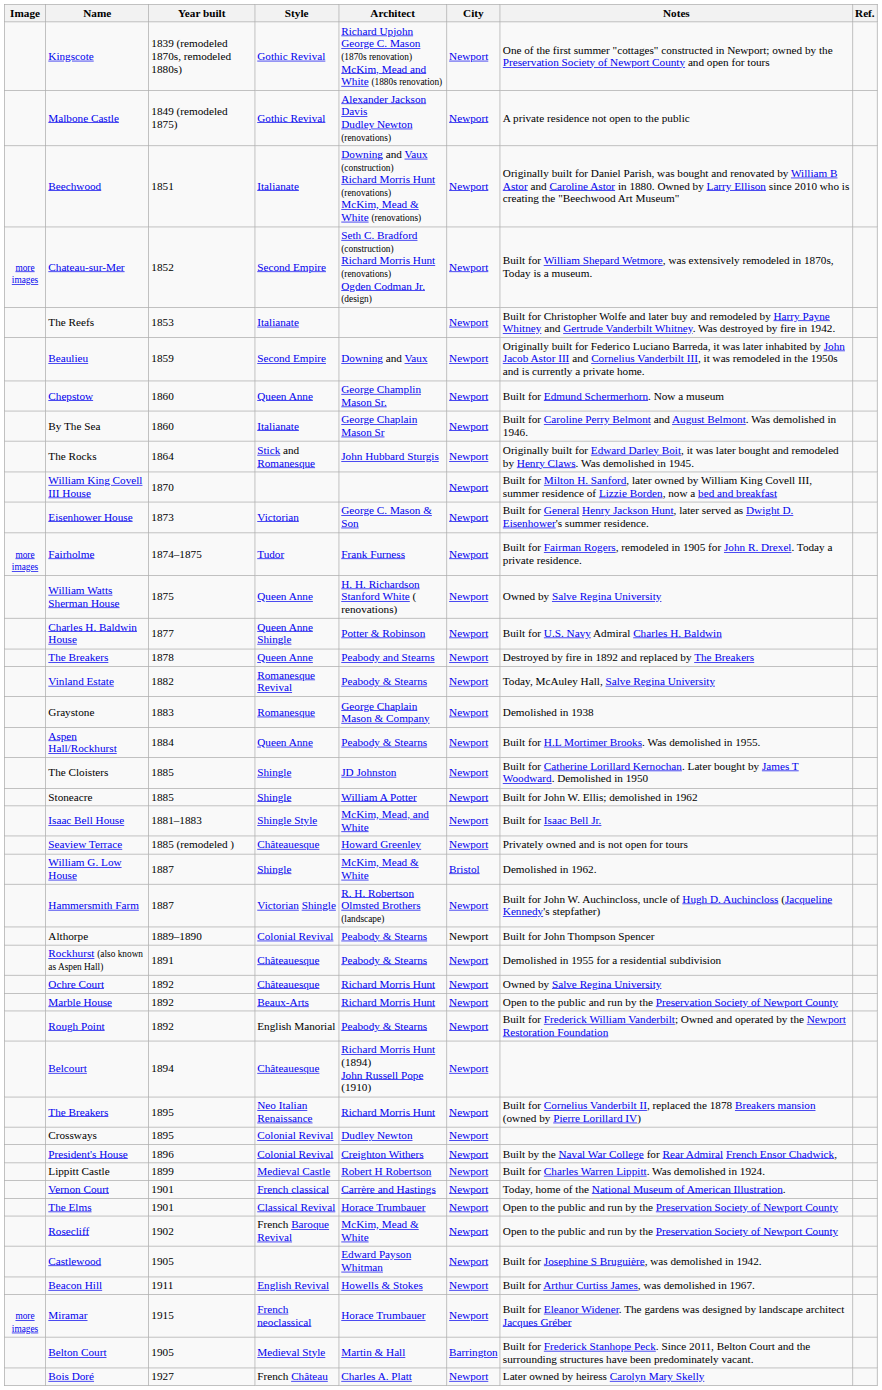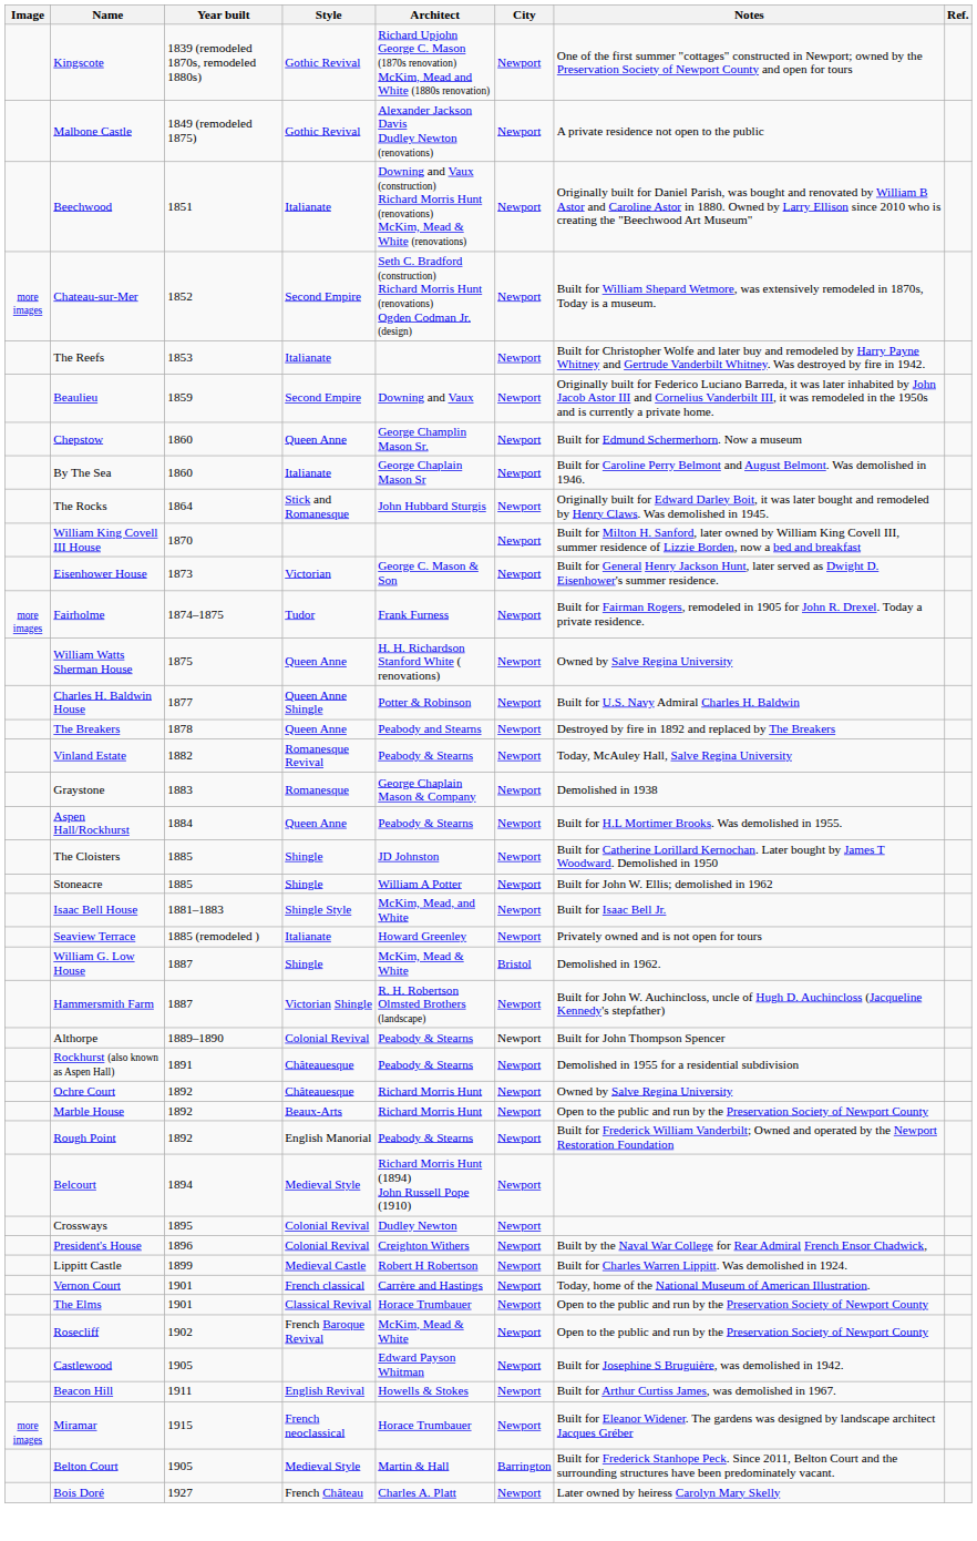 <table class="sortable wikitable">
 <tr>
 <th>Image</th>
 <th>Name</th>
 <th>Year built</th>
 <th>Style</th>
 <th>Architect</th>
 <th>City</th>
 <th>Notes</th>
 <th>Ref.</th>
 </tr>
 <tr>
 <td style="text-align:center;"><br><small></small></td>
 <td><a href='#'>Kingscote</a></td>
 <td>1839 (remodeled 1870s, remodeled 1880s)</td>
 <td><a href='#'>Gothic Revival</a></td>
 <td><a href='#'>Richard Upjohn</a><br><a href='#'>George C. Mason</a> <small>(1870s renovation)</small><br><a href='#'>McKim, Mead and White</a> <small>(1880s renovation)</small></td>
 <td><a href='#'>Newport</a></td>
 <td>One of the first summer "cottages" constructed in Newport; owned by the <a href='#'>Preservation Society of Newport County</a> and open for tours</td>
 <td></td>
 </tr>
 <tr>
 <td style="text-align:center;"><br><small></small></td>
 <td><a href='#'>Malbone Castle</a></td>
 <td>1849 (remodeled 1875)</td>
 <td><a href='#'>Gothic Revival</a></td>
 <td><a href='#'>Alexander Jackson Davis</a><br><a href='#'>Dudley Newton</a> <small>(renovations)</small></td>
 <td><a href='#'>Newport</a></td>
 <td>A private residence not open to the public</td>
 <td></td>
 </tr>
 <tr>
 <td style="text-align:center;"><br><small></small></td>
 <td><a href='#'>Beechwood</a></td>
 <td>1851</td>
 <td><a href='#'>Italianate</a></td>
 <td><a href='#'>Downing</a> and <a href='#'>Vaux</a> <small>(construction)</small><br><a href='#'>Richard Morris Hunt</a> <small>(renovations)</small><br><a href='#'>McKim, Mead & White</a> <small>(renovations)</small></td>
 <td><a href='#'>Newport</a></td>
 <td>Originally built for Daniel Parish, was bought and renovated by <a href='#'>William B Astor</a> and <a href='#'>Caroline Astor</a> in 1880. Owned by <a href='#'>Larry Ellison</a> since 2010 who is creating the "Beechwood Art Museum"</td>
 <td></td>
 </tr>
 <tr>
 <td style="text-align:center;"><br><small><a href='#'>more images</a></small></td>
 <td><a href='#'>Chateau-sur-Mer</a></td>
 <td>1852</td>
 <td><a href='#'>Second Empire</a></td>
 <td><a href='#'>Seth C. Bradford</a> <small>(construction)</small><br><a href='#'>Richard Morris Hunt</a> <small>(renovations)</small><br><a href='#'>Ogden Codman Jr.</a> <small>(design)</small></td>
 <td><a href='#'>Newport</a></td>
 <td>Built for <a href='#'>William Shepard Wetmore</a>, was extensively remodeled in 1870s, Today is a museum.</td>
 <td></td>
 </tr>
 <tr>
 <td></td>
 <td>The Reefs</td>
 <td>1853</td>
 <td><a href='#'>Italianate</a></td>
 <td></td>
 <td><a href='#'>Newport</a></td>
 <td>Built for Christopher Wolfe and later buy and remodeled by <a href='#'>Harry Payne Whitney</a> and <a href='#'>Gertrude Vanderbilt Whitney</a>. Was destroyed by fire in 1942.</td>
 <td></td>
 </tr>
 <tr>
 <td></td>
 <td><a href='#'>Beaulieu</a></td>
 <td>1859</td>
 <td><a href='#'>Second Empire</a></td>
 <td><a href='#'>Downing</a> and <a href='#'>Vaux</a></td>
 <td><a href='#'>Newport</a></td>
 <td>Originally built for Federico Luciano Barreda, it was later inhabited by <a href='#'>John Jacob Astor III</a> and <a href='#'>Cornelius Vanderbilt III</a>, it was remodeled in the 1950s and is currently a private home.</td>
 <td></td>
 </tr>
 <tr>
 <td></td>
 <td><a href='#'>Chepstow</a></td>
 <td>1860</td>
 <td><a href='#'>Queen Anne</a></td>
 <td><a href='#'>George Champlin Mason Sr.</a></td>
 <td><a href='#'>Newport</a></td>
 <td>Built for <a href='#'>Edmund Schermerhorn</a>. Now a museum</td>
 <td></td>
 </tr>
 <tr>
 <td></td>
 <td>By The Sea</td>
 <td>1860</td>
 <td><a href='#'>Italianate</a></td>
 <td><a href='#'>George Chaplain Mason Sr</a></td>
 <td><a href='#'>Newport</a></td>
 <td>Built for <a href='#'>Caroline Perry Belmont</a> and <a href='#'>August Belmont</a>. Was demolished in 1946.</td>
 <td></td>
 </tr>
 <tr>
 <td></td>
 <td>The Rocks</td>
 <td>1864</td>
 <td><a href='#'>Stick</a> and <a href='#'>Romanesque</a></td>
 <td><a href='#'>John Hubbard Sturgis</a></td>
 <td><a href='#'>Newport</a></td>
 <td>Originally built for <a href='#'>Edward Darley Boit</a>, it was later bought and remodeled by <a href='#'>Henry Claws</a>. Was demolished in 1945.</td>
 <td></td>
 </tr>
 <tr>
 <td></td>
 <td><a href='#'>William King Covell III House</a></td>
 <td>1870</td>
 <td></td>
 <td></td>
 <td><a href='#'>Newport</a></td>
 <td>Built for <a href='#'>Milton H. Sanford</a>, later owned by William King Covell III, summer residence of <a href='#'>Lizzie Borden</a>, now a <a href='#'>bed and breakfast</a></td>
 <td></td>
 </tr>
 <tr>
 <td></td>
 <td><a href='#'>Eisenhower House</a></td>
 <td>1873</td>
 <td><a href='#'>Victorian</a></td>
 <td><a href='#'>George C. Mason & Son</a></td>
 <td><a href='#'>Newport</a></td>
 <td>Built for <a href='#'>General</a> <a href='#'>Henry Jackson Hunt</a>, later served as <a href='#'>Dwight D. Eisenhower</a>'s summer residence.</td>
 <td></td>
 </tr>
 <tr>
 <td style="text-align:center;"><br><small><a href='#'>more images</a></small></td>
 <td><a href='#'>Fairholme</a></td>
 <td>1874–1875</td>
 <td><a href='#'>Tudor</a></td>
 <td><a href='#'>Frank Furness</a></td>
 <td><a href='#'>Newport</a></td>
 <td>Built for <a href='#'>Fairman Rogers</a>, remodeled in 1905 for <a href='#'>John R. Drexel</a>. Today a private residence.</td>
 <td></td>
 </tr>
 <tr>
 <td style="text-align:center;"><br><small></small></td>
 <td><a href='#'>William Watts Sherman House</a></td>
 <td>1875</td>
 <td><a href='#'>Queen Anne</a></td>
 <td><a href='#'>H. H. Richardson</a><br><a href='#'>Stanford White</a> ( renovations)</td>
 <td><a href='#'>Newport</a></td>
 <td>Owned by <a href='#'>Salve Regina University</a></td>
 <td></td>
 </tr>
 <tr>
 <td style="text-align:center;"><br><small></small></td>
 <td><a href='#'>Charles H. Baldwin House</a></td>
 <td>1877</td>
 <td><a href='#'>Queen Anne</a> <a href='#'>Shingle</a></td>
 <td><a href='#'>Potter & Robinson</a></td>
 <td><a href='#'>Newport</a></td>
 <td>Built for <a href='#'>U.S. Navy</a> Admiral <a href='#'>Charles H. Baldwin</a></td>
 <td></td>
 </tr>
 <tr>
 <td style="text-align:center;"><br><small></small></td>
 <td><a href='#'>The Breakers</a></td>
 <td>1878</td>
 <td><a href='#'>Queen Anne</a></td>
 <td><a href='#'>Peabody and Stearns</a></td>
 <td><a href='#'>Newport</a></td>
 <td>Destroyed by fire in 1892 and replaced by <a href='#'>The Breakers</a></td>
 <td></td>
 </tr>
 <tr>
 <td style="text-align:center;"><br><small></small></td>
 <td><a href='#'>Vinland Estate</a></td>
 <td>1882</td>
 <td><a href='#'>Romanesque Revival</a></td>
 <td><a href='#'>Peabody & Stearns</a></td>
 <td><a href='#'>Newport</a></td>
 <td>Today, McAuley Hall, <a href='#'>Salve Regina University</a></td>
 <td></td>
 </tr>
 <tr>
 <td></td>
 <td>Graystone</td>
 <td>1883</td>
 <td><a href='#'>Romanesque</a></td>
 <td><a href='#'>George Chaplain Mason & Company</a></td>
 <td><a href='#'>Newport</a></td>
 <td>Demolished in 1938</td>
 <td></td>
 </tr>
 <tr>
 <td></td>
 <td><a href='#'>Aspen Hall/Rockhurst</a></td>
 <td>1884</td>
 <td><a href='#'>Queen Anne</a></td>
 <td><a href='#'>Peabody & Stearns</a></td>
 <td><a href='#'>Newport</a></td>
 <td>Built for <a href='#'>H.L Mortimer Brooks</a>. Was demolished in 1955.</td>
 <td></td>
 </tr>
 <tr>
 <td></td>
 <td>The Cloisters</td>
 <td>1885</td>
 <td><a href='#'>Shingle</a></td>
 <td><a href='#'>JD Johnston</a></td>
 <td><a href='#'>Newport</a></td>
 <td>Built for <a href='#'>Catherine Lorillard Kernochan</a>. Later bought by <a href='#'>James T Woodward</a>. Demolished in 1950</td>
 <td></td>
 </tr>
 <tr>
 <td></td>
 <td>Stoneacre</td>
 <td>1885</td>
 <td><a href='#'>Shingle</a></td>
 <td><a href='#'>William A Potter</a></td>
 <td><a href='#'>Newport</a></td>
 <td>Built for John W. Ellis; demolished in 1962</td>
 <td></td>
 </tr>
 <tr>
 <td></td>
 <td><a href='#'>Isaac Bell House</a></td>
 <td>1881–1883</td>
 <td><a href='#'>Shingle Style</a></td>
 <td><a href='#'>McKim, Mead, and White</a></td>
 <td><a href='#'>Newport</a></td>
 <td>Built for <a href='#'>Isaac Bell Jr.</a></td>
 <td></td>
 </tr>
 <tr>
 <td style="text-align:center;"><br><small></small></td>
 <td><a href='#'>Seaview Terrace</a></td>
 <td>1885 (remodeled )</td>
-<td><a href='#'>Châteauesque</a></td>
+<td><a href='#'>Italianate</a></td>
 <td><a href='#'>Howard Greenley</a></td>
 <td><a href='#'>Newport</a></td>
 <td>Privately owned and is not open for tours</td>
 <td></td>
 </tr>
 <tr>
 <td style="text-align:center;"><br><small></small></td>
 <td><a href='#'>William G. Low House</a></td>
 <td>1887</td>
 <td><a href='#'>Shingle</a></td>
 <td><a href='#'>McKim, Mead & White</a></td>
 <td><a href='#'>Bristol</a></td>
 <td>Demolished in 1962.</td>
 <td></td>
 </tr>
 <tr>
 <td style="text-align:center;"><br><small></small></td>
 <td><a href='#'>Hammersmith Farm</a></td>
 <td>1887</td>
 <td><a href='#'>Victorian</a> <a href='#'>Shingle</a></td>
 <td><a href='#'>R. H. Robertson</a><br><a href='#'>Olmsted Brothers</a> <small>(landscape)</small></td>
 <td><a href='#'>Newport</a></td>
 <td>Built for John W. Auchincloss, uncle of <a href='#'>Hugh D. Auchincloss</a> (<a href='#'>Jacqueline Kennedy</a>'s stepfather)</td>
 <td></td>
 </tr>
 <tr>
 <td></td>
 <td>Althorpe</td>
 <td>1889–1890</td>
 <td><a href='#'>Colonial Revival</a></td>
 <td><a href='#'>Peabody & Stearns</a></td>
 <td>Newport</td>
 <td>Built for John Thompson Spencer</td>
 <td></td>
 </tr>
 <tr>
 <td style="text-align:center;"><br><small></small></td>
 <td><a href='#'>Rockhurst</a> <small>(also known as Aspen Hall)</small></td>
 <td>1891</td>
 <td><a href='#'>Châteauesque</a></td>
 <td><a href='#'>Peabody & Stearns</a></td>
 <td><a href='#'>Newport</a></td>
 <td>Demolished in 1955 for a residential subdivision</td>
 <td></td>
 </tr>
 <tr>
 <td style="text-align:center;"><br><small></small></td>
 <td><a href='#'>Ochre Court</a></td>
 <td>1892</td>
 <td><a href='#'>Châteauesque</a></td>
 <td><a href='#'>Richard Morris Hunt</a></td>
 <td><a href='#'>Newport</a></td>
 <td>Owned by <a href='#'>Salve Regina University</a></td>
 <td></td>
 </tr>
 <tr>
 <td style="text-align:center;"><br><small></small></td>
 <td><a href='#'>Marble House</a></td>
 <td>1892</td>
 <td><a href='#'>Beaux-Arts</a></td>
 <td><a href='#'>Richard Morris Hunt</a></td>
 <td><a href='#'>Newport</a></td>
 <td>Open to the public and run by the <a href='#'>Preservation Society of Newport County</a></td>
 <td></td>
 </tr>
 <tr>
 <td style="text-align:center;"><br><small></small></td>
 <td><a href='#'>Rough Point</a></td>
 <td>1892</td>
 <td>English Manorial</td>
 <td><a href='#'>Peabody & Stearns</a></td>
 <td><a href='#'>Newport</a></td>
 <td>Built for <a href='#'>Frederick William Vanderbilt</a>; Owned and operated by the <a href='#'>Newport Restoration Foundation</a></td>
 <td></td>
 </tr>
 <tr>
 <td style="text-align:center;"><br><small></small></td>
 <td><a href='#'>Belcourt</a></td>
 <td>1894</td>
-<td><a href='#'>Châteauesque</a></td>
+<td><a href='#'>Medieval Style</a></td>
 <td><a href='#'>Richard Morris Hunt</a> (1894)<br><a href='#'>John Russell Pope</a> (1910)</td>
 <td><a href='#'>Newport</a></td>
 <td></td>
-<td></td>
-</tr>
-<tr>
-<td style="text-align:center;"><br><small></small></td>
-<td><a href='#'>The Breakers</a></td>
-<td>1895</td>
-<td><a href='#'>Neo Italian Renaissance</a></td>
-<td><a href='#'>Richard Morris Hunt</a></td>
-<td><a href='#'>Newport</a></td>
-<td>Built for <a href='#'>Cornelius Vanderbilt II</a>, replaced the 1878 <a href='#'>Breakers mansion</a> (owned by <a href='#'>Pierre Lorillard IV</a>)</td>
 <td></td>
 </tr>
 <tr>
 <td style="text-align:center;"><br><small></small></td>
 <td>Crossways</td>
 <td>1895</td>
 <td><a href='#'>Colonial Revival</a></td>
 <td><a href='#'>Dudley Newton</a></td>
 <td><a href='#'>Newport</a></td>
 <td></td>
 <td></td>
 </tr>
 <tr>
 <td></td>
 <td><a href='#'>President's House</a></td>
 <td>1896</td>
 <td><a href='#'>Colonial Revival</a></td>
 <td><a href='#'>Creighton Withers</a></td>
 <td><a href='#'>Newport</a></td>
 <td>Built by the <a href='#'>Naval War College</a> for <a href='#'>Rear Admiral</a> <a href='#'>French Ensor Chadwick</a>,</td>
 <td></td>
 </tr>
 <tr>
 <td></td>
 <td>Lippitt Castle</td>
 <td>1899</td>
 <td><a href='#'>Medieval Castle</a></td>
 <td><a href='#'>Robert H Robertson</a></td>
 <td><a href='#'>Newport</a></td>
 <td>Built for <a href='#'>Charles Warren Lippitt</a>. Was demolished in 1924.</td>
 <td></td>
 </tr>
 <tr>
 <td style="text-align:center;"><br><small></small></td>
 <td><a href='#'>Vernon Court</a></td>
 <td>1901</td>
 <td><a href='#'>French classical</a></td>
 <td><a href='#'>Carrère and Hastings</a></td>
 <td><a href='#'>Newport</a></td>
 <td>Today, home of the <a href='#'>National Museum of American Illustration</a>.</td>
 <td></td>
 </tr>
 <tr>
 <td style="text-align:center;"><br><small></small></td>
 <td><a href='#'>The Elms</a></td>
 <td>1901</td>
 <td><a href='#'>Classical Revival</a></td>
 <td><a href='#'>Horace Trumbauer</a></td>
 <td><a href='#'>Newport</a></td>
 <td>Open to the public and run by the <a href='#'>Preservation Society of Newport County</a></td>
 <td></td>
 </tr>
 <tr>
 <td style="text-align:center;"><br><small></small></td>
 <td><a href='#'>Rosecliff</a></td>
 <td>1902</td>
 <td>French <a href='#'>Baroque Revival</a></td>
 <td><a href='#'>McKim, Mead & White</a></td>
 <td><a href='#'>Newport</a></td>
 <td>Open to the public and run by the <a href='#'>Preservation Society of Newport County</a></td>
 <td></td>
 </tr>
 <tr>
 <td></td>
 <td><a href='#'>Castlewood</a></td>
 <td>1905</td>
 <td></td>
 <td><a href='#'>Edward Payson Whitman</a></td>
 <td><a href='#'>Newport</a></td>
 <td>Built for <a href='#'>Josephine S Bruguière</a>, was demolished in 1942.</td>
 <td></td>
 </tr>
 <tr>
 <td></td>
 <td><a href='#'>Beacon Hill</a></td>
 <td>1911</td>
 <td><a href='#'>English Revival</a></td>
 <td><a href='#'>Howells & Stokes</a></td>
 <td><a href='#'>Newport</a></td>
 <td>Built for <a href='#'>Arthur Curtiss James</a>, was demolished in 1967.</td>
 <td></td>
 </tr>
 <tr>
 <td style="text-align:center;"><br><small><a href='#'>more images</a></small></td>
 <td><a href='#'>Miramar</a></td>
 <td>1915</td>
 <td><a href='#'>French</a> <a href='#'>neoclassical</a></td>
 <td><a href='#'>Horace Trumbauer</a></td>
 <td><a href='#'>Newport</a></td>
 <td>Built for <a href='#'>Eleanor Widener</a>. The gardens was designed by landscape architect <a href='#'>Jacques Gréber</a></td>
 <td></td>
 </tr>
 <tr>
 <td></td>
 <td><a href='#'>Belton Court</a></td>
 <td>1905</td>
 <td><a href='#'>Medieval Style</a></td>
 <td><a href='#'>Martin & Hall</a></td>
 <td><a href='#'>Barrington</a></td>
 <td>Built for <a href='#'>Frederick Stanhope Peck</a>. Since 2011, Belton Court and the surrounding structures have been predominately vacant.</td>
 <td></td>
 </tr>
 <tr>
 <td style="text-align:center;"><br><small></small></td>
 <td><a href='#'>Bois Doré</a></td>
 <td>1927</td>
 <td>French <a href='#'>Château</a></td>
 <td><a href='#'>Charles A. Platt</a></td>
 <td><a href='#'>Newport</a></td>
 <td>Later owned by heiress <a href='#'>Carolyn Mary Skelly</a></td>
 <td></td>
 </tr>
 </table>
